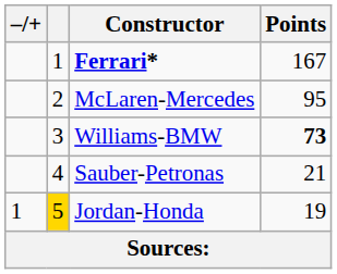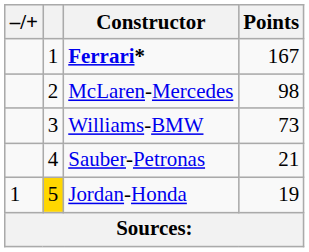 <table class="wikitable" style="font-size: 85%;">
 <tr>
 <th scope="col">–/+</th>
 <th scope="col"></th>
 <th scope="col">Constructor</th>
 <th scope="col">Points</th>
 </tr>
 <tr>
 <td align="left"></td>
 <td align="center">1</td>
 <td> <strong><a href='#'>Ferrari</a>*</strong></td>
 <td align="right">167</td>
 </tr>
 <tr>
 <td align="left"></td>
 <td align="center">2</td>
 <td> <a href='#'>McLaren</a>-<a href='#'>Mercedes</a></td>
-<td align="right">95</td>
+<td align="right">98</td>
 </tr>
 <tr>
 <td align="left"></td>
 <td align="center">3</td>
 <td> <a href='#'>Williams</a>-<a href='#'>BMW</a></td>
-<td align="right"><strong>73</strong></td>
+<td align="right">73</td>
 </tr>
 <tr>
 <td align="left"></td>
 <td align="center">4</td>
 <td> <a href='#'>Sauber</a>-<a href='#'>Petronas</a></td>
 <td align="right">21</td>
 </tr>
 <tr>
 <td align="left"> 1</td>
 <td align="center" style="background: gold;">5</td>
 <td> <a href='#'>Jordan</a>-<a href='#'>Honda</a></td>
 <td align="right">19</td>
 </tr>
 <tr>
 <th colspan=4>Sources:</th>
 </tr>
 </table>
